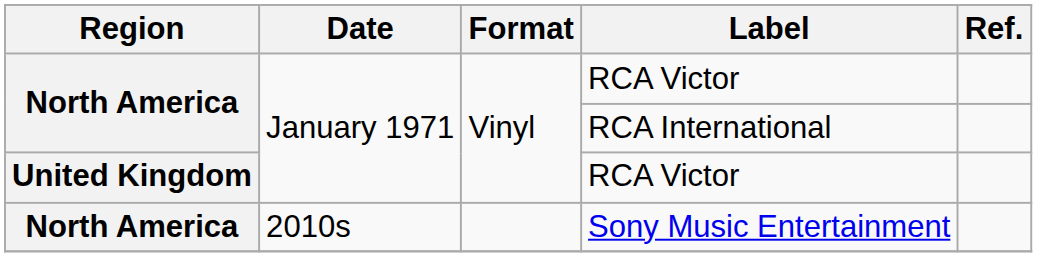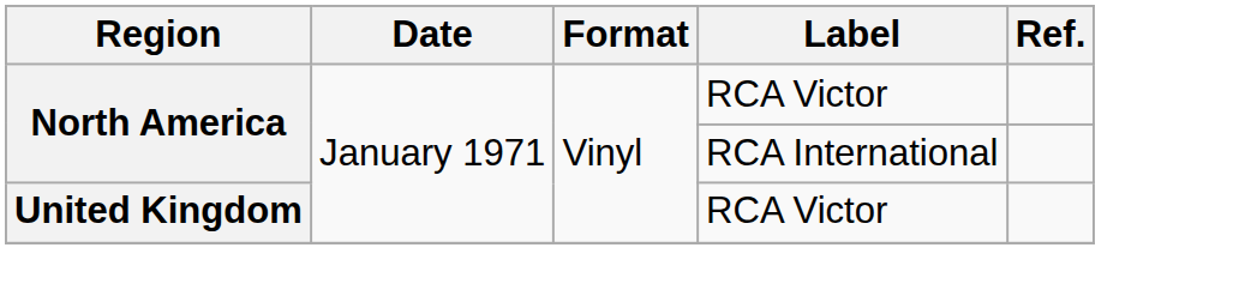 <table class="wikitable plainrowheaders">
 <tr>
 <th scope="col">Region</th>
 <th scope="col">Date</th>
 <th scope="col">Format</th>
 <th scope="col">Label</th>
 <th scope="col">Ref.</th>
 </tr>
 <tr>
 <th scope="row" rowspan="2">North America</th>
 <td rowspan="3">January 1971</td>
 <td rowspan="3">Vinyl</td>
 <td>RCA Victor</td>
 <td></td>
 </tr>
 <tr>
 <td>RCA International</td>
 <td></td>
 </tr>
 <tr>
 <th scope="row">United Kingdom</th>
 <td>RCA Victor</td>
 <td></td>
 </tr>
 <tr>
-<th scope="row">North America</th>
-<td>2010s</td>
-<td></td>
-<td><a href='#'>Sony Music Entertainment</a></td>
-<td></td>
-</tr>
-<tr>
 </tr>
 </table>
